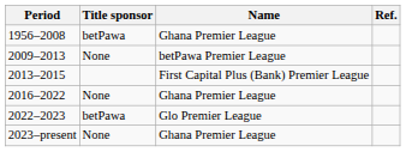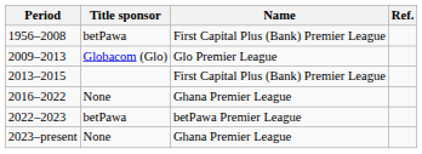 <table class="wikitable">
 <tr>
 <th>Period</th>
 <th>Title sponsor</th>
 <th>Name</th>
 <th>Ref.</th>
 </tr>
 <tr>
 <td>1956–2008</td>
 <td>betPawa</td>
-<td>Ghana Premier League</td>
+<td>First Capital Plus (Bank) Premier League</td>
 </tr>
 <tr>
 <td>2009–2013</td>
-<td>None</td>
-<td>betPawa Premier League</td>
+<td><a href='#'>Globacom</a> (Glo)</td>
+<td>Glo Premier League</td>
 <td></td>
 </tr>
 <tr>
 <td>2013–2015</td>
 <td></td>
 <td>First Capital Plus (Bank) Premier League</td>
 <td></td>
 </tr>
 <tr>
 <td>2016–2022</td>
 <td>None</td>
 <td>Ghana Premier League</td>
 <td></td>
 </tr>
 <tr>
 <td>2022–2023</td>
 <td>betPawa</td>
-<td>Glo Premier League</td>
+<td>betPawa Premier League</td>
 <td></td>
 </tr>
 <tr>
 <td>2023–present</td>
 <td>None</td>
 <td>Ghana Premier League</td>
 <td></td>
 </tr>
 </table>
